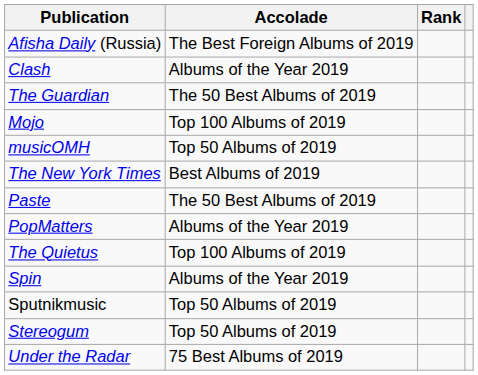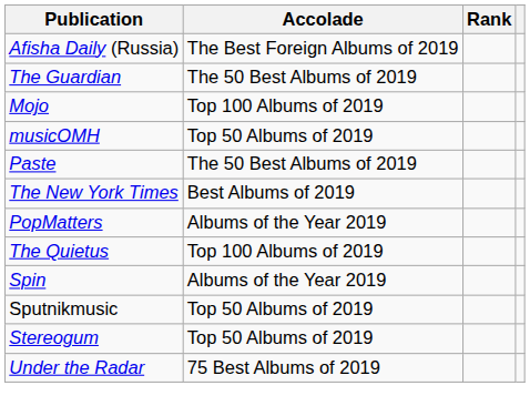 <table class="sortable wikitable">
 <tr>
 <th>Publication</th>
 <th>Accolade</th>
 <th>Rank</th>
 <th class="unsortable"></th>
 </tr>
 <tr>
 <td><em><a href='#'>Afisha Daily</a></em> (Russia)</td>
 <td>The Best Foreign Albums of 2019</td>
-<td></td>
-<td></td>
-</tr>
-<tr>
-<td><em><a href='#'>Clash</a></em></td>
-<td>Albums of the Year 2019</td>
 <td></td>
 <td></td>
 </tr>
 <tr>
 <td><em><a href='#'>The Guardian</a></em></td>
 <td>The 50 Best Albums of 2019</td>
 <td></td>
 <td></td>
 </tr>
 <tr>
 <td><em><a href='#'>Mojo</a></em></td>
 <td>Top 100 Albums of 2019</td>
 <td></td>
 <td></td>
 </tr>
 <tr>
 <td><em><a href='#'>musicOMH</a></em></td>
 <td>Top 50 Albums of 2019</td>
 <td></td>
 <td></td>
 </tr>
 <tr>
-<td><em><a href='#'>The New York Times</a></em></td>
-<td>Best Albums of 2019</td>
+<td><em><a href='#'>Paste</a></em></td>
+<td>The 50 Best Albums of 2019</td>
 <td></td>
 <td></td>
 </tr>
 <tr>
-<td><em><a href='#'>Paste</a></em></td>
-<td>The 50 Best Albums of 2019</td>
+<td><em><a href='#'>The New York Times</a></em></td>
+<td>Best Albums of 2019</td>
 <td></td>
 <td></td>
 </tr>
 <tr>
 <td><em><a href='#'>PopMatters</a></em></td>
 <td>Albums of the Year 2019</td>
 <td></td>
 <td></td>
 </tr>
 <tr>
 <td><em><a href='#'>The Quietus</a></em></td>
 <td>Top 100 Albums of 2019</td>
 <td></td>
 <td></td>
 </tr>
 <tr>
 <td><em><a href='#'>Spin</a></em></td>
 <td>Albums of the Year 2019</td>
 <td></td>
 <td></td>
 </tr>
 <tr>
 <td>Sputnikmusic</td>
 <td>Top 50 Albums of 2019</td>
 <td></td>
 <td></td>
 </tr>
 <tr>
 <td><em><a href='#'>Stereogum</a></em></td>
 <td>Top 50 Albums of 2019</td>
 <td></td>
 <td></td>
 </tr>
 <tr>
 <td><em><a href='#'>Under the Radar</a></em></td>
 <td>75 Best Albums of 2019</td>
 <td></td>
 <td></td>
 </tr>
 </table>
